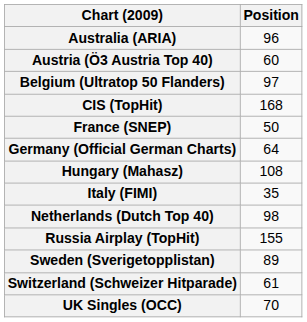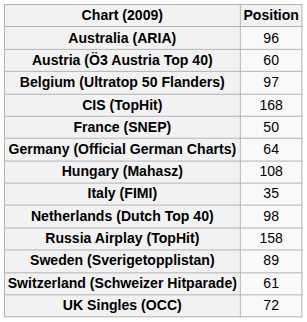 <table class="wikitable sortable plainrowheaders">
 <tr>
 <th>Chart (2009)</th>
 <th>Position</th>
 </tr>
 <tr>
 <th scope="row">Australia (ARIA)</th>
 <td style="text-align:center;">96</td>
 </tr>
 <tr>
 <th scope="row">Austria (Ö3 Austria Top 40)</th>
 <td style="text-align:center;">60</td>
 </tr>
 <tr>
 <th scope="row">Belgium (Ultratop 50 Flanders)</th>
 <td style="text-align:center;">97</td>
 </tr>
 <tr>
 <th scope="row">CIS (TopHit)</th>
 <td style="text-align:center;">168</td>
 </tr>
 <tr>
 <th scope="row">France (SNEP)</th>
 <td style="text-align:center;">50</td>
 </tr>
 <tr>
 <th scope="row">Germany (Official German Charts)</th>
 <td align="center">64</td>
 </tr>
 <tr>
 <th scope="row">Hungary (Mahasz)</th>
 <td style="text-align:center;">108</td>
 </tr>
 <tr>
 <th scope="row">Italy (FIMI)</th>
 <td style="text-align:center;">35</td>
 </tr>
 <tr>
 <th scope="row">Netherlands (Dutch Top 40)</th>
 <td style="text-align:center;">98</td>
 </tr>
 <tr>
 <th scope="row">Russia Airplay (TopHit)</th>
-<td style="text-align:center;">155</td>
+<td style="text-align:center;">158</td>
 </tr>
 <tr>
 <th scope="row">Sweden (Sverigetopplistan)</th>
 <td style="text-align:center;">89</td>
 </tr>
 <tr>
 <th scope="row">Switzerland (Schweizer Hitparade)</th>
 <td align="center">61</td>
 </tr>
 <tr>
 <th scope="row">UK Singles (OCC)</th>
-<td style="text-align:center;">70</td>
+<td style="text-align:center;">72</td>
 </tr>
 </table>
